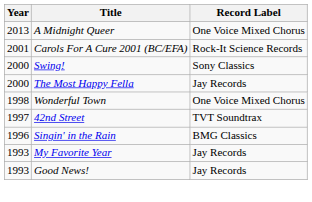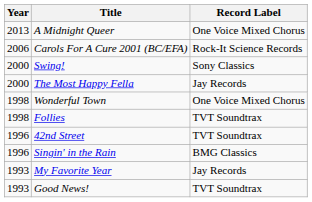 <table class="wikitable sortable">
 <tr>
 <th>Year</th>
 <th>Title</th>
 <th>Record Label</th>
 </tr>
 <tr>
 <td>2013</td>
 <td><em>A Midnight Queer</em></td>
 <td>One Voice Mixed Chorus</td>
 </tr>
 <tr>
-<td>2001</td>
+<td>2006</td>
 <td><em>Carols For A Cure 2001 (BC/EFA)</em></td>
 <td>Rock-It Science Records</td>
 </tr>
 <tr>
 <td>2000</td>
 <td><em><a href='#'>Swing!</a></em></td>
 <td>Sony Classics</td>
 </tr>
 <tr>
 <td>2000</td>
 <td><em><a href='#'>The Most Happy Fella</a></em></td>
 <td>Jay Records</td>
 </tr>
 <tr>
 <td>1998</td>
 <td><em>Wonderful Town</em></td>
 <td>One Voice Mixed Chorus</td>
 </tr>
 <tr>
-<td>1997</td>
+<td>1998</td>
+<td><em><a href='#'>Follies</a></em></td>
+<td>TVT Soundtrax</td>
+</tr>
+<tr>
+<td>1996</td>
 <td><em><a href='#'>42nd Street</a></em></td>
 <td>TVT Soundtrax</td>
 </tr>
 <tr>
 <td>1996</td>
 <td><em><a href='#'>Singin' in the Rain</a></em></td>
 <td>BMG Classics</td>
 </tr>
 <tr>
 <td>1993</td>
 <td><em><a href='#'>My Favorite Year</a></em></td>
 <td>Jay Records</td>
 </tr>
 <tr>
 <td>1993</td>
 <td><em>Good News!</em></td>
-<td>Jay Records</td>
+<td>TVT Soundtrax</td>
 </tr>
 </table>
